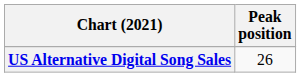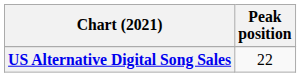 <table class="wikitable sortable plainrowheaders" style="text-align:center">
 <tr>
 <th scope="col">Chart (2021)</th>
 <th scope="col">Peak<br>position</th>
 </tr>
 <tr>
 </tr>
 <tr>
 <th scope="row"><a href='#'>US Alternative Digital Song Sales</a></th>
-<td style="text-align:center;">26</td>
+<td style="text-align:center;">22</td>
 </tr>
 </table>
